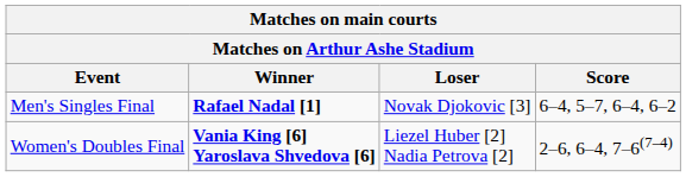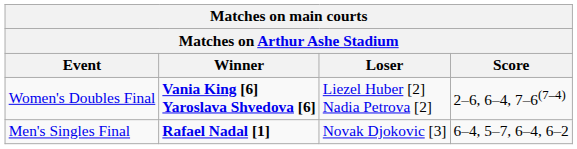 <table class="wikitable collapsible uncollapsed" style="margin:auto;">
 <tr>
 <th colspan=4><strong>Matches on main courts</strong></th>
 </tr>
 <tr>
 <th colspan=4>Matches on <a href='#'>Arthur Ashe Stadium</a></th>
 </tr>
 <tr>
 <th>Event</th>
 <th>Winner</th>
 <th>Loser</th>
 <th>Score</th>
 </tr>
 <tr>
+<td><a href='#'>Women's Doubles Final</a></td>
+<td> <strong><a href='#'>Vania King</a> [6] <br>  <a href='#'>Yaroslava Shvedova</a> [6]</strong></td>
+<td> <a href='#'>Liezel Huber</a> [2] <br>  <a href='#'>Nadia Petrova</a> [2]</td>
+<td>2–6, 6–4, 7–6<sup>(7–4)</sup></td>
+</tr>
+<tr>
 <td><a href='#'>Men's Singles Final</a></td>
 <td> <strong><a href='#'>Rafael Nadal</a> [1]</strong></td>
 <td> <a href='#'>Novak Djokovic</a> [3]</td>
 <td>6–4, 5–7, 6–4, 6–2</td>
 </tr>
-<tr>
-<td><a href='#'>Women's Doubles Final</a></td>
-<td> <strong><a href='#'>Vania King</a> [6] <br>  <a href='#'>Yaroslava Shvedova</a> [6]</strong></td>
-<td> <a href='#'>Liezel Huber</a> [2] <br>  <a href='#'>Nadia Petrova</a> [2]</td>
-<td>2–6, 6–4, 7–6<sup>(7–4)</sup></td>
-</tr>
 </table>
